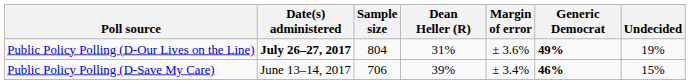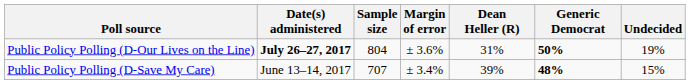 <table class="wikitable">
 <tr valign=bottom>
 <th>Poll source</th>
 <th>Date(s)<br>administered</th>
 <th>Sample<br>size</th>
+<th>Margin<br>of error</th>
 <th style="width:100px;">Dean<br>Heller (R)</th>
-<th>Margin<br>of error</th>
 <th style="width:100px;">Generic<br>Democrat</th>
 <th>Undecided</th>
 </tr>
 <tr>
 <td><a href='#'>Public Policy Polling (D-Our Lives on the Line)</a></td>
 <td align=center><strong>July 26–27, 2017</strong></td>
 <td align=center>804</td>
+<td align=center>± 3.6%</td>
 <td align=center>31%</td>
-<td align=center>± 3.6%</td>
-<td><strong>49%</strong></td>
+<td><strong>50%</strong></td>
 <td align=center>19%</td>
 </tr>
 <tr>
 <td><a href='#'>Public Policy Polling (D-Save My Care)</a></td>
 <td align=center>June 13–14, 2017</td>
-<td align=center>706</td>
+<td align=center>707</td>
+<td align=center>± 3.4%</td>
 <td align=center>39%</td>
-<td align=center>± 3.4%</td>
-<td><strong>46%</strong></td>
+<td><strong>48%</strong></td>
 <td align=center>15%</td>
 </tr>
 </table>
